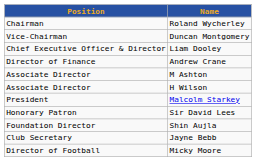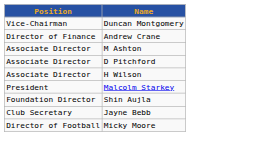 <table class="wikitable">
 <tr>
 <th style="background:#2751A3;color:#EEAB1F;">Position</th>
 <th style="background:#2751A3;color:#EEAB1F;">Name</th>
 </tr>
 <tr>
-<td>Chairman</td>
-<td>Roland Wycherley</td>
-</tr>
-<tr>
 <td>Vice-Chairman</td>
 <td>Duncan Montgomery</td>
-</tr>
-<tr>
-<td>Chief Executive Officer & Director</td>
-<td>Liam Dooley</td>
 </tr>
 <tr>
 <td>Director of Finance</td>
 <td>Andrew Crane</td>
 </tr>
 <tr>
 <td>Associate Director</td>
 <td>M Ashton</td>
 </tr>
 <tr>
 <td>Associate Director</td>
+<td>D Pitchford</td>
+</tr>
+<tr>
+<td>Associate Director</td>
 <td>H Wilson</td>
 </tr>
 <tr>
 <td>President</td>
 <td><a href='#'>Malcolm Starkey</a></td>
-</tr>
-<tr>
-<td>Honorary Patron</td>
-<td>Sir David Lees</td>
 </tr>
 <tr>
 <td>Foundation Director</td>
 <td>Shin Aujla</td>
 </tr>
 <tr>
 <td>Club Secretary</td>
 <td>Jayne Bebb</td>
 </tr>
 <tr>
 <td>Director of Football</td>
 <td>Micky Moore</td>
 </tr>
 </table>
